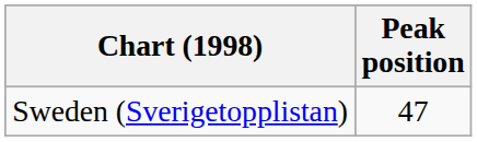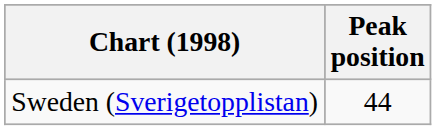 <table class="wikitable plainrowheaders">
 <tr>
 <th>Chart (1998)</th>
 <th>Peak<br>position</th>
 </tr>
 <tr>
 <td>Sweden (<a href='#'>Sverigetopplistan</a>)</td>
-<td align="center">47</td>
+<td align="center">44</td>
 </tr>
 </table>
